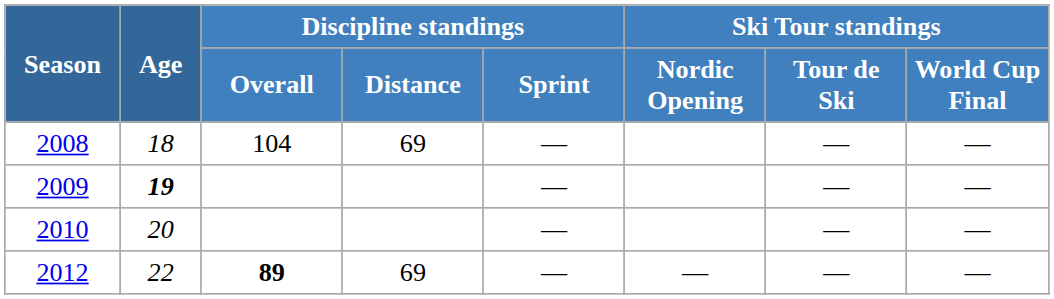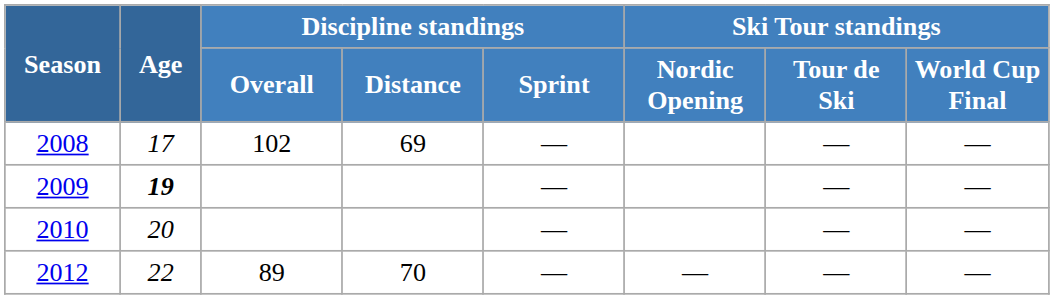 <table class="wikitable" style="font-size:95%; text-align:center; border:grey solid 1px; border-collapse:collapse; background:#ffffff;">
 <tr>
 <th style="background-color:#369; color:white; width:60px;" rowspan="2"> Season </th>
 <th style="background-color:#369; color:white; width:40px;" rowspan="2"> Age </th>
 <th style="background-color:#4180be; color:white;" colspan="3">Discipline standings</th>
 <th style="background-color:#4180be; color:white;" colspan="3">Ski Tour standings</th>
 </tr>
 <tr>
 <th style="background-color:#4180be; color:white; width:75px;">Overall</th>
 <th style="background-color:#4180be; color:white; width:75px;">Distance</th>
 <th style="background-color:#4180be; color:white; width:75px;">Sprint</th>
 <th style="background-color:#4180be; color:white; width:75px;">Nordic<br>Opening</th>
 <th style="background-color:#4180be; color:white; width:75px;">Tour de<br>Ski</th>
 <th style="background-color:#4180be; color:white; width:75px;">World Cup<br>Final</th>
 </tr>
 <tr>
 <td><a href='#'>2008</a></td>
-<td><em>18</em></td>
-<td>104</td>
+<td><em>17</em></td>
+<td>102</td>
 <td>69</td>
 <td>—</td>
 <td></td>
 <td>—</td>
 <td>—</td>
 </tr>
 <tr>
 <td><a href='#'>2009</a></td>
 <td><strong><em>19</em></strong></td>
 <td></td>
 <td></td>
 <td>—</td>
 <td></td>
 <td>—</td>
 <td>—</td>
 </tr>
 <tr>
 <td><a href='#'>2010</a></td>
 <td><em>20</em></td>
 <td></td>
 <td></td>
 <td>—</td>
 <td></td>
 <td>—</td>
 <td>—</td>
 </tr>
 <tr>
 <td><a href='#'>2012</a></td>
 <td><em>22</em></td>
-<td><strong>89</strong></td>
-<td>69</td>
+<td>89</td>
+<td>70</td>
 <td>—</td>
 <td>—</td>
 <td>—</td>
 <td>—</td>
 </tr>
 </table>
